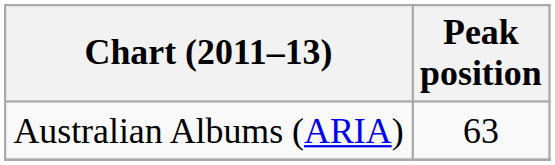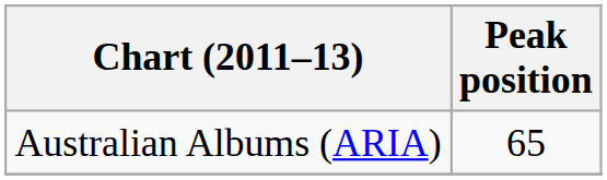 <table class="wikitable sortable">
 <tr>
 <th>Chart (2011–13)</th>
 <th>Peak<br>position</th>
 </tr>
 <tr>
 <td>Australian Albums (<a href='#'>ARIA</a>)</td>
-<td style="text-align: center;">63</td>
+<td style="text-align: center;">65</td>
 </tr>
 <tr>
 </tr>
 <tr>
 </tr>
 <tr>
 </tr>
 <tr>
 </tr>
 <tr>
 </tr>
 <tr>
 </tr>
 <tr>
 </tr>
 <tr>
 </tr>
 </table>
